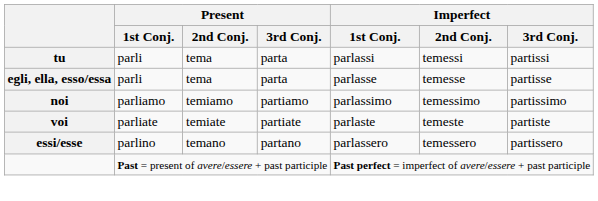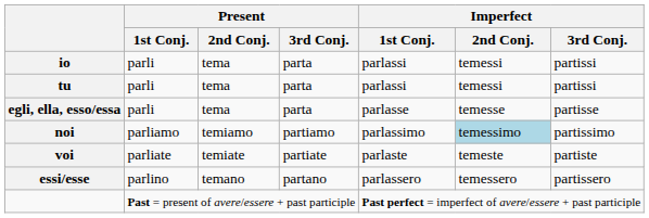 <table class="wikitable collapsible autocollapse" border="1">
 <tr>
 <th rowspan="2"></th>
 <th style="text-align: center;" colspan="3"><strong>Present</strong></th>
 <th style="text-align: center;" colspan="3"><strong>Imperfect</strong></th>
 </tr>
 <tr>
 <th>1st Conj.</th>
 <th>2nd Conj.</th>
 <th>3rd Conj.</th>
 <th>1st Conj.</th>
 <th>2nd Conj.</th>
 <th>3rd Conj.</th>
+</tr>
+<tr>
+<th>io</th>
+<td>parli</td>
+<td>tema</td>
+<td>parta</td>
+<td>parlassi</td>
+<td>temessi</td>
+<td>partissi</td>
 </tr>
 <tr>
 <th>tu</th>
 <td>parli</td>
 <td>tema</td>
 <td>parta</td>
 <td>parlassi</td>
 <td>temessi</td>
 <td>partissi</td>
 </tr>
 <tr>
 <th>egli, ella, esso/essa</th>
 <td>parli</td>
 <td>tema</td>
 <td>parta</td>
 <td>parlasse</td>
 <td>temesse</td>
 <td>partisse</td>
 </tr>
 <tr>
 <th>noi</th>
 <td>parliamo</td>
 <td>temiamo</td>
 <td>partiamo</td>
 <td>parlassimo</td>
-<td>temessimo</td>
+<td style="background: lightblue;">temessimo</td>
 <td>partissimo</td>
 </tr>
 <tr>
 <th>voi</th>
 <td>parliate</td>
 <td>temiate</td>
 <td>partiate</td>
 <td>parlaste</td>
 <td>temeste</td>
 <td>partiste</td>
 </tr>
 <tr>
 <th>essi/esse</th>
 <td>parlino</td>
 <td>temano</td>
 <td>partano</td>
 <td>parlassero</td>
 <td>temessero</td>
 <td>partissero</td>
 </tr>
 <tr>
 <td></td>
 <td colspan="3"><small><strong>Past</strong> = present of <em>avere</em>/<em>essere</em> + past participle</small></td>
 <td colspan="3"><small><strong>Past perfect</strong> = imperfect of <em>avere</em>/<em>essere</em> + past participle</small></td>
 </tr>
 </table>
